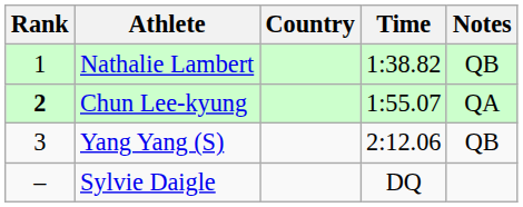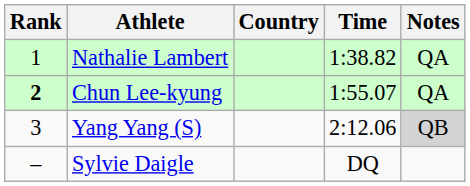 <table class="wikitable" style="text-align:center">
 <tr>
 <th>Rank</th>
 <th>Athlete</th>
 <th>Country</th>
 <th>Time</th>
 <th>Notes</th>
 </tr>
 <tr bgcolor=ccffcc>
 <td>1</td>
 <td align=left><a href='#'>Nathalie Lambert</a></td>
 <td align=left></td>
 <td>1:38.82</td>
-<td>QB</td>
+<td>QA</td>
 </tr>
 <tr bgcolor=ccffcc>
 <td><strong>2</strong></td>
 <td align=left><a href='#'>Chun Lee-kyung</a></td>
 <td align=left></td>
 <td>1:55.07</td>
 <td>QA</td>
 </tr>
 <tr>
 <td>3</td>
 <td align=left><a href='#'>Yang Yang (S)</a></td>
 <td align=left></td>
 <td>2:12.06</td>
-<td>QB</td>
+<td style="background: lightgrey;">QB</td>
 </tr>
 <tr>
 <td>–</td>
 <td align=left><a href='#'>Sylvie Daigle</a></td>
 <td align=left></td>
 <td>DQ</td>
 <td></td>
 </tr>
 </table>
